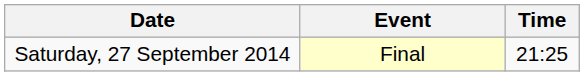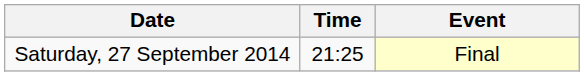 <table class = "wikitable" style="text-align:center;">
 <tr>
 <th width=220>Date</th>
+<th width=50>Time</th>
 <th width=150>Event</th>
-<th width=50>Time</th>
 </tr>
 <tr>
 <td>Saturday, 27 September 2014</td>
+<td>21:25</td>
 <td bgcolor=ffffcc>Final</td>
-<td>21:25</td>
 </tr>
 </table>
